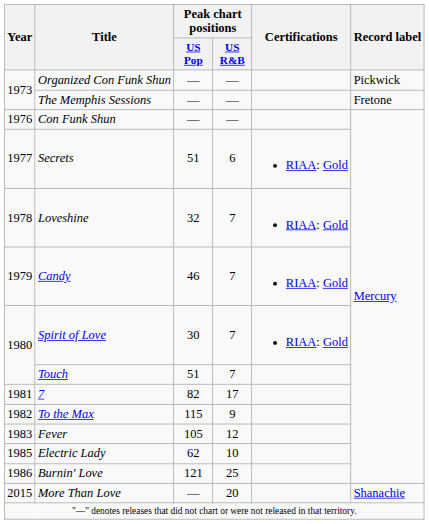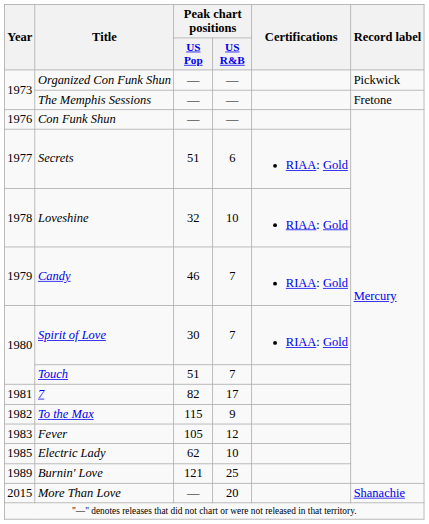 <table class="wikitable">
 <tr>
 <th align="center" rowspan="2">Year</th>
 <th align="center" rowspan="2">Title</th>
 <th align="center" colspan="2">Peak chart positions</th>
 <th align="center" rowspan="2">Certifications</th>
 <th align="center" rowspan="2">Record label</th>
 </tr>
 <tr>
 <th scope="col" style="width:3em;font-size:90%;"><a href='#'>US Pop</a><br></th>
 <th scope="col" style="width:3em;font-size:90%;"><a href='#'>US R&B</a><br></th>
 </tr>
 <tr>
 <td rowspan="2">1973</td>
 <td><em>Organized Con Funk Shun</em></td>
 <td align="center">—</td>
 <td align="center">—</td>
 <td align="center"></td>
 <td>Pickwick</td>
 </tr>
 <tr>
 <td><em>The Memphis Sessions</em></td>
 <td align="center">—</td>
 <td align="center">—</td>
 <td align="center"></td>
 <td>Fretone</td>
 </tr>
 <tr>
 <td>1976</td>
 <td><em>Con Funk Shun</em></td>
 <td align="center">—</td>
 <td align="center">—</td>
 <td align="center"></td>
 <td rowspan="11"><a href='#'>Mercury</a></td>
 </tr>
 <tr>
 <td>1977</td>
 <td><em>Secrets</em></td>
 <td align="center">51</td>
 <td align="center">6</td>
 <td align="center"><br><ul><li><a href='#'>RIAA</a>: <a href='#'>Gold</a></li></ul></td>
 </tr>
 <tr>
 <td>1978</td>
 <td><em>Loveshine</em></td>
 <td align="center">32</td>
-<td align="center">7</td>
+<td align="center">10</td>
 <td align="center"><br><ul><li><a href='#'>RIAA</a>: <a href='#'>Gold</a></li></ul></td>
 </tr>
 <tr>
 <td>1979</td>
 <td><em><a href='#'>Candy</a></em></td>
 <td align="center">46</td>
 <td align="center">7</td>
 <td align="center"><br><ul><li><a href='#'>RIAA</a>: <a href='#'>Gold</a></li></ul></td>
 </tr>
 <tr>
 <td rowspan="2">1980</td>
 <td><em><a href='#'>Spirit of Love</a></em></td>
 <td align="center">30</td>
 <td align="center">7</td>
 <td align="center"><br><ul><li><a href='#'>RIAA</a>: <a href='#'>Gold</a></li></ul></td>
 </tr>
 <tr>
 <td><em><a href='#'>Touch</a></em></td>
 <td align="center">51</td>
 <td align="center">7</td>
 <td align="center"></td>
 </tr>
 <tr>
 <td>1981</td>
 <td><em><a href='#'>7</a></em></td>
 <td align="center">82</td>
 <td align="center">17</td>
 <td align="center"></td>
 </tr>
 <tr>
 <td>1982</td>
 <td><em><a href='#'>To the Max</a></em></td>
 <td align="center">115</td>
 <td align="center">9</td>
 <td align="center"></td>
 </tr>
 <tr>
 <td>1983</td>
 <td><em>Fever</em></td>
 <td align="center">105</td>
 <td align="center">12</td>
 <td align="center"></td>
 </tr>
 <tr>
 <td>1985</td>
 <td><em>Electric Lady</em></td>
 <td align="center">62</td>
 <td align="center">10</td>
 <td align="center"></td>
 </tr>
 <tr>
-<td>1986</td>
+<td>1989</td>
 <td><em>Burnin' Love</em></td>
 <td align="center">121</td>
 <td align="center">25</td>
 <td align="center"></td>
 </tr>
 <tr>
 <td>2015</td>
 <td><em>More Than Love</em></td>
 <td align="center">—</td>
 <td align="center">20</td>
 <td align="center"></td>
 <td><a href='#'>Shanachie</a></td>
 </tr>
 <tr>
 <td colspan="8" style="text-align:center; font-size:9pt;">"—" denotes releases that did not chart or were not released in that territory.</td>
 </tr>
 </table>
